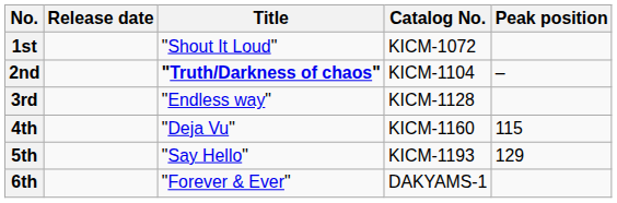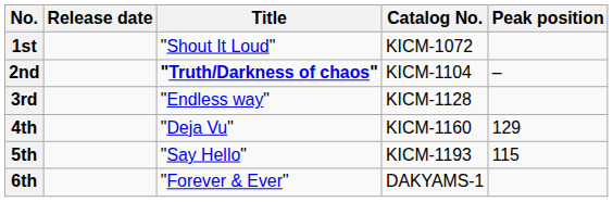 <table class="wikitable">
 <tr>
 <th>No.</th>
 <th>Release date</th>
 <th>Title</th>
 <th>Catalog No.</th>
 <th>Peak position</th>
 </tr>
 <tr>
 <th>1st</th>
 <td></td>
 <td>"<a href='#'>Shout It Loud</a>"</td>
 <td>KICM-1072</td>
 <td></td>
 </tr>
 <tr>
 <th>2nd</th>
 <td></td>
 <td><strong>"<a href='#'>Truth/Darkness of chaos</a>"</strong></td>
 <td>KICM-1104</td>
 <td>–</td>
 </tr>
 <tr>
 <th>3rd</th>
 <td></td>
 <td>"<a href='#'>Endless way</a>"</td>
 <td>KICM-1128</td>
 <td></td>
 </tr>
 <tr>
 <th>4th</th>
 <td></td>
 <td>"<a href='#'>Deja Vu</a>"</td>
 <td>KICM-1160</td>
-<td>115</td>
+<td>129</td>
 </tr>
 <tr>
 <th>5th</th>
 <td></td>
 <td>"<a href='#'>Say Hello</a>"</td>
 <td>KICM-1193</td>
-<td>129</td>
+<td>115</td>
 </tr>
 <tr>
 <th>6th</th>
 <td></td>
 <td>"<a href='#'>Forever & Ever</a>"</td>
 <td>DAKYAMS-1</td>
 <td></td>
 </tr>
 </table>
